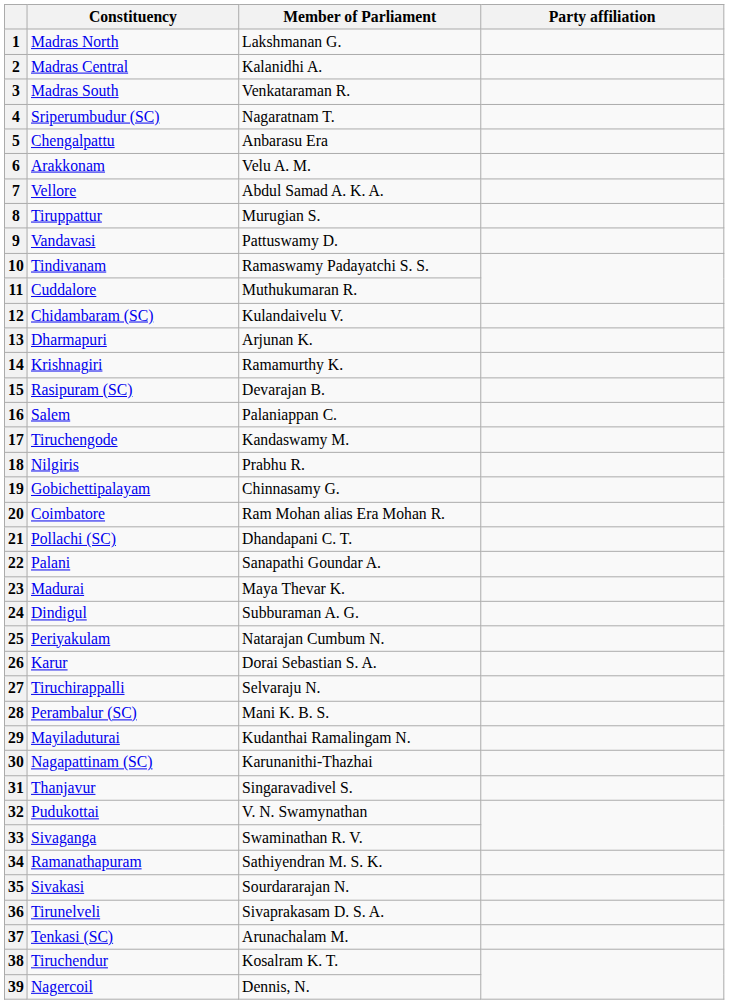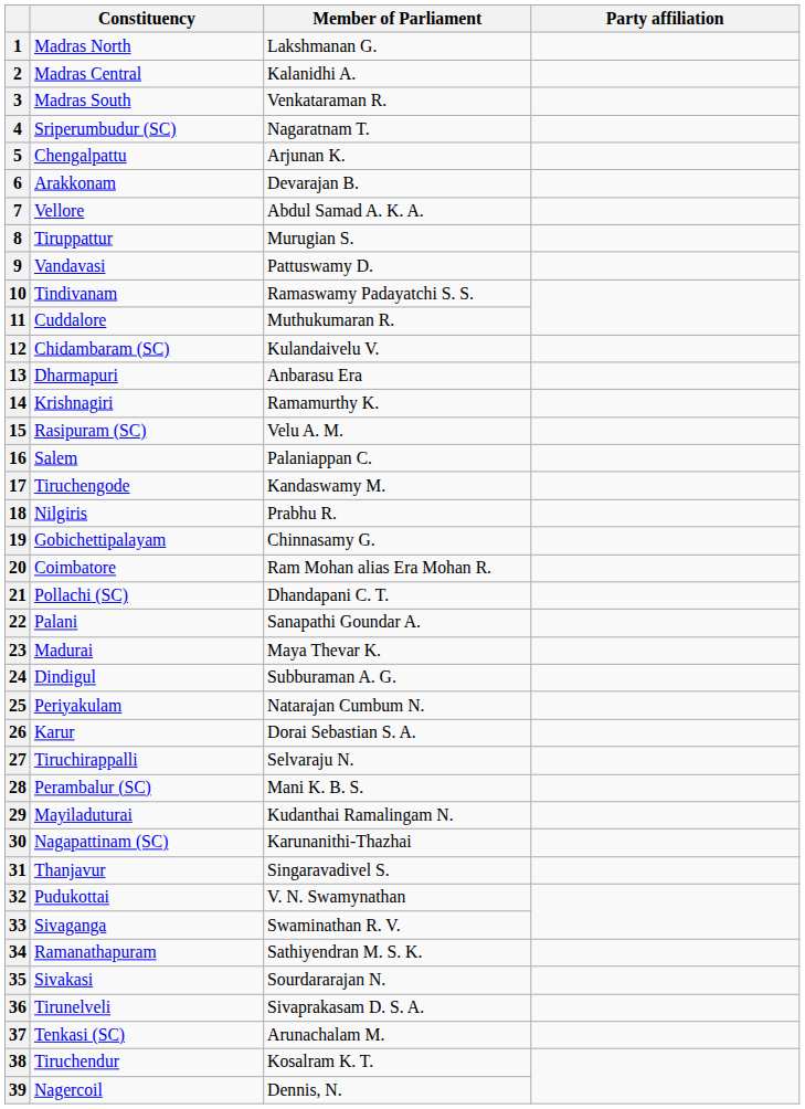 <table class="wikitable sortable">
 <tr style="text-align:center;">
 <th></th>
 <th style="width:13em">Constituency</th>
 <th style="width:15em">Member of Parliament</th>
 <th colspan="2" style="width:15em">Party affiliation</th>
 </tr>
 <tr>
 <th>1</th>
 <td><a href='#'>Madras North</a></td>
 <td>Lakshmanan G.</td>
 <td></td>
 </tr>
 <tr>
 <th>2</th>
 <td><a href='#'>Madras Central</a></td>
 <td>Kalanidhi A.</td>
 </tr>
 <tr>
 <th>3</th>
 <td><a href='#'>Madras South</a></td>
 <td>Venkataraman R.</td>
 <td></td>
 </tr>
 <tr>
 <th>4</th>
 <td><a href='#'>Sriperumbudur (SC)</a></td>
 <td>Nagaratnam T.</td>
 <td></td>
 </tr>
 <tr>
 <th>5</th>
 <td><a href='#'>Chengalpattu</a></td>
-<td>Anbarasu Era</td>
+<td>Arjunan K.</td>
 <td></td>
 </tr>
 <tr>
 <th>6</th>
 <td><a href='#'>Arakkonam</a></td>
-<td>Velu A. M.</td>
+<td>Devarajan B.</td>
 </tr>
 <tr>
 <th>7</th>
 <td><a href='#'>Vellore</a></td>
 <td>Abdul Samad A. K. A.</td>
 <td></td>
 </tr>
 <tr>
 <th>8</th>
 <td><a href='#'>Tiruppattur</a></td>
 <td>Murugian S.</td>
 <td></td>
 </tr>
 <tr>
 <th>9</th>
 <td><a href='#'>Vandavasi</a></td>
 <td>Pattuswamy D.</td>
 <td></td>
 </tr>
 <tr>
 <th>10</th>
 <td><a href='#'>Tindivanam</a></td>
 <td>Ramaswamy Padayatchi S. S.</td>
 </tr>
 <tr>
 <th>11</th>
 <td><a href='#'>Cuddalore</a></td>
 <td>Muthukumaran R.</td>
 </tr>
 <tr>
 <th>12</th>
 <td><a href='#'>Chidambaram (SC)</a></td>
 <td>Kulandaivelu V.</td>
 <td></td>
 </tr>
 <tr>
 <th>13</th>
 <td><a href='#'>Dharmapuri</a></td>
-<td>Arjunan K.</td>
+<td>Anbarasu Era</td>
 </tr>
 <tr>
 <th>14</th>
 <td><a href='#'>Krishnagiri</a></td>
 <td>Ramamurthy K.</td>
 <td></td>
 </tr>
 <tr>
 <th>15</th>
 <td><a href='#'>Rasipuram (SC)</a></td>
-<td>Devarajan B.</td>
+<td>Velu A. M.</td>
 </tr>
 <tr>
 <th>16</th>
 <td><a href='#'>Salem</a></td>
 <td>Palaniappan C.</td>
 <td></td>
 </tr>
 <tr>
 <th>17</th>
 <td><a href='#'>Tiruchengode</a></td>
 <td>Kandaswamy M.</td>
 </tr>
 <tr>
 <th>18</th>
 <td><a href='#'>Nilgiris</a></td>
 <td>Prabhu R.</td>
 <td></td>
 </tr>
 <tr>
 <th>19</th>
 <td><a href='#'>Gobichettipalayam</a></td>
 <td>Chinnasamy G.</td>
 <td></td>
 </tr>
 <tr>
 <th>20</th>
 <td><a href='#'>Coimbatore</a></td>
 <td>Ram Mohan alias Era Mohan R.</td>
 <td></td>
 </tr>
 <tr>
 <th>21</th>
 <td><a href='#'>Pollachi (SC)</a></td>
 <td>Dhandapani C. T.</td>
 </tr>
 <tr>
 <th>22</th>
 <td><a href='#'>Palani</a></td>
 <td>Sanapathi Goundar A.</td>
 <td></td>
 </tr>
 <tr>
 <th>23</th>
 <td><a href='#'>Madurai</a></td>
 <td>Maya Thevar K.</td>
 <td></td>
 </tr>
 <tr>
 <th>24</th>
 <td><a href='#'>Dindigul</a></td>
 <td>Subburaman A. G.</td>
 <td></td>
 </tr>
 <tr>
 <th>25</th>
 <td><a href='#'>Periyakulam</a></td>
 <td>Natarajan Cumbum N.</td>
 <td></td>
 </tr>
 <tr>
 <th>26</th>
 <td><a href='#'>Karur</a></td>
 <td>Dorai Sebastian S. A.</td>
 <td></td>
 </tr>
 <tr>
 <th>27</th>
 <td><a href='#'>Tiruchirappalli</a></td>
 <td>Selvaraju N.</td>
 <td></td>
 </tr>
 <tr>
 <th>28</th>
 <td><a href='#'>Perambalur (SC)</a></td>
 <td>Mani K. B. S.</td>
 <td></td>
 </tr>
 <tr>
 <th>29</th>
 <td><a href='#'>Mayiladuturai</a></td>
 <td>Kudanthai Ramalingam N.</td>
 </tr>
 <tr>
 <th>30</th>
 <td><a href='#'>Nagapattinam (SC)</a></td>
 <td>Karunanithi-Thazhai</td>
 <td></td>
 </tr>
 <tr>
 <th>31</th>
 <td><a href='#'>Thanjavur</a></td>
 <td>Singaravadivel S.</td>
 <td></td>
 </tr>
 <tr>
 <th>32</th>
 <td><a href='#'>Pudukottai</a></td>
 <td>V. N. Swamynathan</td>
 </tr>
 <tr>
 <th>33</th>
 <td><a href='#'>Sivaganga</a></td>
 <td>Swaminathan R. V.</td>
 </tr>
 <tr>
 <th>34</th>
 <td><a href='#'>Ramanathapuram</a></td>
 <td>Sathiyendran M. S. K.</td>
 <td></td>
 </tr>
 <tr>
 <th>35</th>
 <td><a href='#'>Sivakasi</a></td>
 <td>Sourdararajan N.</td>
 <td></td>
 </tr>
 <tr>
 <th>36</th>
 <td><a href='#'>Tirunelveli</a></td>
 <td>Sivaprakasam D. S. A.</td>
 <td></td>
 </tr>
 <tr>
 <th>37</th>
 <td><a href='#'>Tenkasi (SC)</a></td>
 <td>Arunachalam M.</td>
 <td></td>
 </tr>
 <tr>
 <th>38</th>
 <td><a href='#'>Tiruchendur</a></td>
 <td>Kosalram K. T.</td>
 </tr>
 <tr>
 <th>39</th>
 <td><a href='#'>Nagercoil</a></td>
 <td>Dennis, N.</td>
 </tr>
 </table>
